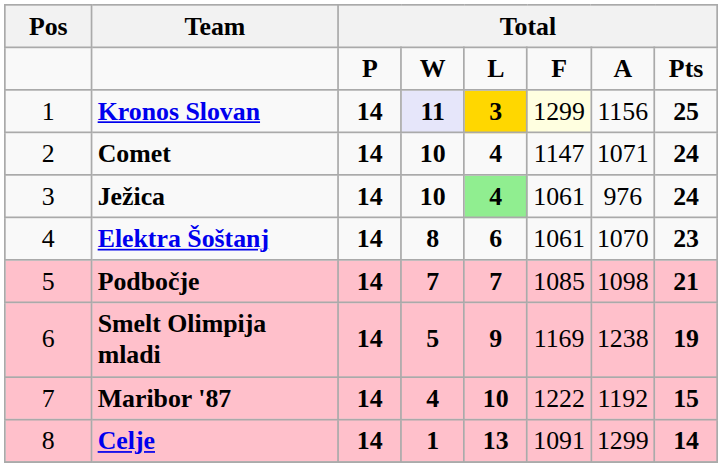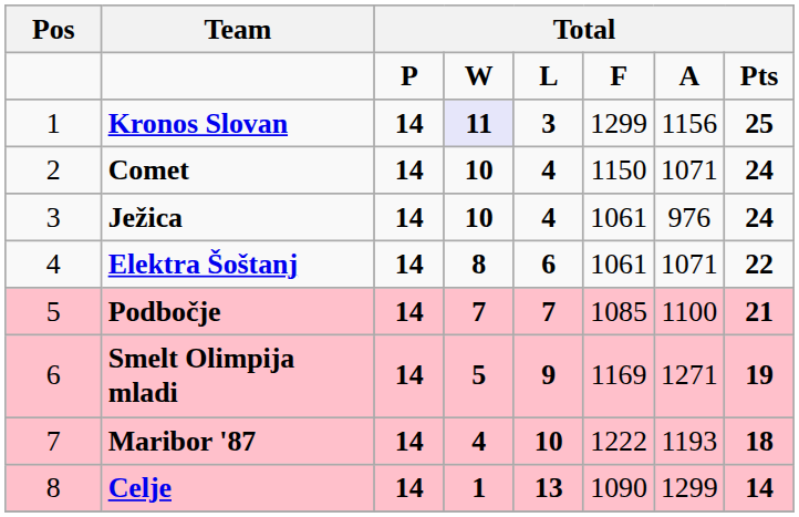 <table class=wikitable style="text-align: center; font-size:95%">
 <tr>
 <th width="44">Pos</th>
 <th width="138">Team</th>
 <th colspan=7>Total</th>
 </tr>
 <tr>
 <td></td>
 <td></td>
 <td width="30"><strong>P</strong></td>
 <td width="30"><strong>W</strong></td>
 <td width="30"><strong>L</strong></td>
 <td width="30"><strong>F</strong></td>
 <td width="30"><strong>A</strong></td>
 <td width="30"><strong>Pts</strong></td>
 </tr>
 <tr>
 <td>1</td>
 <td align="left"><strong><a href='#'>Kronos Slovan</a></strong></td>
 <td><strong>14</strong></td>
 <td style="background: lavender;"><strong>11</strong></td>
-<td style="background: gold;"><strong>3</strong></td>
-<td style="background: lightyellow;">1299</td>
+<td><strong>3</strong></td>
+<td>1299</td>
 <td>1156</td>
 <td><strong>25</strong></td>
 </tr>
 <tr>
 <td>2</td>
 <td align="left"><strong>Comet</strong></td>
 <td><strong>14</strong></td>
 <td><strong>10</strong></td>
 <td><strong>4</strong></td>
-<td>1147</td>
+<td>1150</td>
 <td>1071</td>
 <td><strong>24</strong></td>
 </tr>
 <tr>
 <td>3</td>
 <td align="left"><strong>Ježica</strong></td>
 <td><strong>14</strong></td>
 <td><strong>10</strong></td>
-<td style="background: lightgreen;"><strong>4</strong></td>
+<td><strong>4</strong></td>
 <td>1061</td>
 <td>976</td>
 <td><strong>24</strong></td>
 </tr>
 <tr>
 <td>4</td>
 <td align="left"><strong><a href='#'>Elektra Šoštanj</a></strong></td>
 <td><strong>14</strong></td>
 <td><strong>8</strong></td>
 <td><strong>6</strong></td>
 <td>1061</td>
-<td>1070</td>
-<td><strong>23</strong></td>
+<td>1071</td>
+<td><strong>22</strong></td>
 </tr>
 <tr bgcolor="#ffc0cb">
 <td>5</td>
 <td align="left"><strong>Podbočje</strong></td>
 <td><strong>14</strong></td>
 <td><strong>7</strong></td>
 <td><strong>7</strong></td>
 <td>1085</td>
-<td>1098</td>
+<td>1100</td>
 <td><strong>21</strong></td>
 </tr>
 <tr bgcolor="#ffc0cb">
 <td>6</td>
 <td align="left"><strong>Smelt Olimpija mladi</strong></td>
 <td><strong>14</strong></td>
 <td><strong>5</strong></td>
 <td><strong>9</strong></td>
 <td>1169</td>
-<td>1238</td>
+<td>1271</td>
 <td><strong>19</strong></td>
 </tr>
 <tr bgcolor="#ffc0cb">
 <td>7</td>
 <td align="left"><strong>Maribor '87</strong></td>
 <td><strong>14</strong></td>
 <td><strong>4</strong></td>
 <td><strong>10</strong></td>
 <td>1222</td>
-<td>1192</td>
-<td><strong>15</strong></td>
+<td>1193</td>
+<td><strong>18</strong></td>
 </tr>
 <tr bgcolor="#ffc0cb">
 <td>8</td>
 <td align="left"><strong><a href='#'>Celje</a></strong></td>
 <td><strong>14</strong></td>
 <td><strong>1</strong></td>
 <td><strong>13</strong></td>
-<td>1091</td>
+<td>1090</td>
 <td>1299</td>
 <td><strong>14</strong></td>
 </tr>
 <tr>
 </tr>
 </table>
